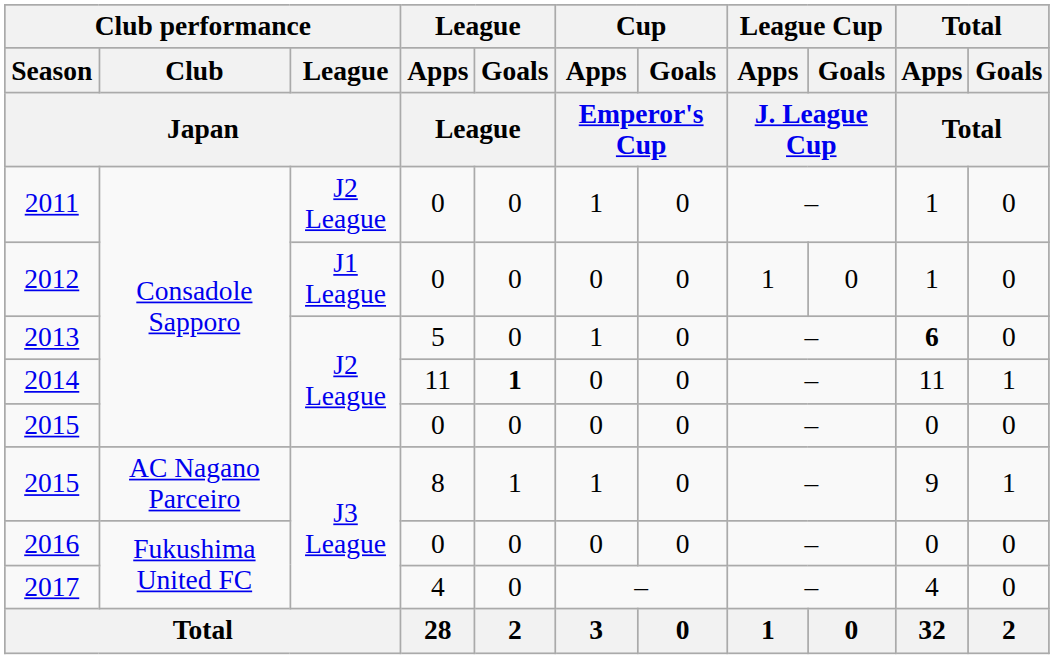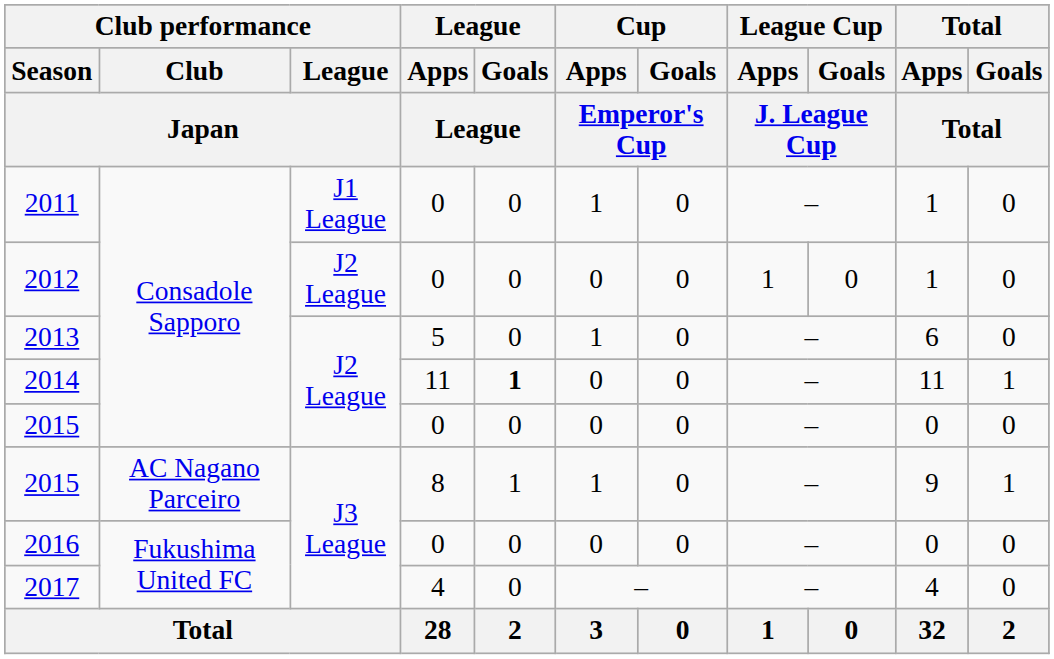 <table class="wikitable" style="text-align:center;">
 <tr>
 <th colspan=3>Club performance</th>
 <th colspan=2>League</th>
 <th colspan=2>Cup</th>
 <th colspan=2>League Cup</th>
 <th colspan=2>Total</th>
 </tr>
 <tr>
 <th>Season</th>
 <th>Club</th>
 <th>League</th>
 <th>Apps</th>
 <th>Goals</th>
 <th>Apps</th>
 <th>Goals</th>
 <th>Apps</th>
 <th>Goals</th>
 <th>Apps</th>
 <th>Goals</th>
 </tr>
 <tr>
 <th colspan=3>Japan</th>
 <th colspan=2>League</th>
 <th colspan=2><a href='#'>Emperor's Cup</a></th>
 <th colspan=2><a href='#'>J. League Cup</a></th>
 <th colspan=2>Total</th>
 </tr>
 <tr>
 <td><a href='#'>2011</a></td>
 <td rowspan="5"><a href='#'>Consadole Sapporo</a></td>
-<td><a href='#'>J2 League</a></td>
+<td><a href='#'>J1 League</a></td>
 <td>0</td>
 <td>0</td>
 <td>1</td>
 <td>0</td>
 <td colspan="2">–</td>
 <td>1</td>
 <td>0</td>
 </tr>
 <tr>
 <td><a href='#'>2012</a></td>
-<td><a href='#'>J1 League</a></td>
+<td><a href='#'>J2 League</a></td>
 <td>0</td>
 <td>0</td>
 <td>0</td>
 <td>0</td>
 <td>1</td>
 <td>0</td>
 <td>1</td>
 <td>0</td>
 </tr>
 <tr>
 <td><a href='#'>2013</a></td>
 <td rowspan="3"><a href='#'>J2 League</a></td>
 <td>5</td>
 <td>0</td>
 <td>1</td>
 <td>0</td>
 <td colspan="2">–</td>
-<td><strong>6</strong></td>
+<td>6</td>
 <td>0</td>
 </tr>
 <tr>
 <td><a href='#'>2014</a></td>
 <td>11</td>
 <td><strong>1</strong></td>
 <td>0</td>
 <td>0</td>
 <td colspan="2">–</td>
 <td>11</td>
 <td>1</td>
 </tr>
 <tr>
 <td><a href='#'>2015</a></td>
 <td>0</td>
 <td>0</td>
 <td>0</td>
 <td>0</td>
 <td colspan="2">–</td>
 <td>0</td>
 <td>0</td>
 </tr>
 <tr>
 <td><a href='#'>2015</a></td>
 <td><a href='#'>AC Nagano Parceiro</a></td>
 <td rowspan="3"><a href='#'>J3 League</a></td>
 <td>8</td>
 <td>1</td>
 <td>1</td>
 <td>0</td>
 <td colspan="2">–</td>
 <td>9</td>
 <td>1</td>
 </tr>
 <tr>
 <td><a href='#'>2016</a></td>
 <td rowspan="2"><a href='#'>Fukushima United FC</a></td>
 <td>0</td>
 <td>0</td>
 <td>0</td>
 <td>0</td>
 <td colspan="2">–</td>
 <td>0</td>
 <td>0</td>
 </tr>
 <tr>
 <td><a href='#'>2017</a></td>
 <td>4</td>
 <td>0</td>
 <td colspan="2">–</td>
 <td colspan="2">–</td>
 <td>4</td>
 <td>0</td>
 </tr>
 <tr>
 <th colspan=3>Total</th>
 <th>28</th>
 <th>2</th>
 <th>3</th>
 <th>0</th>
 <th>1</th>
 <th>0</th>
 <th>32</th>
 <th>2</th>
 </tr>
 </table>
